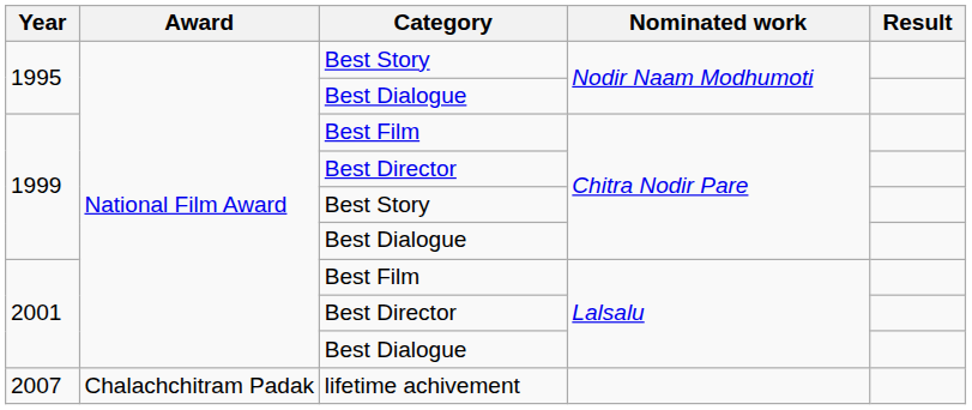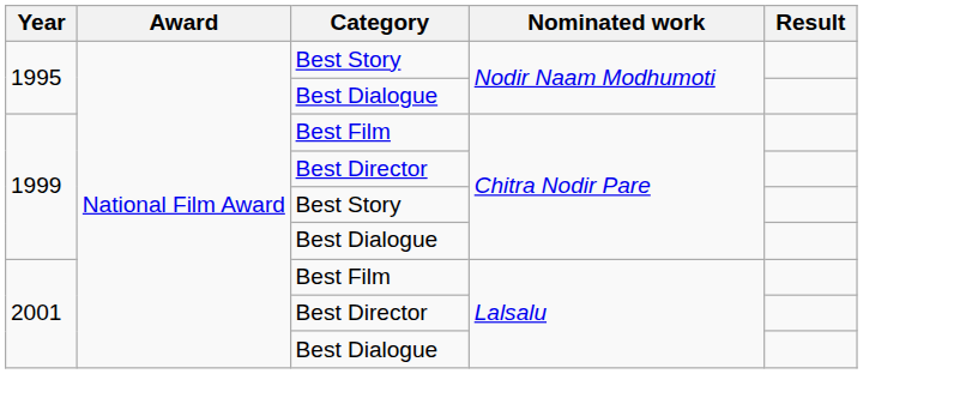 <table class="wikitable sortable">
 <tr>
 <th>Year</th>
 <th style="width:25%">Award</th>
 <th>Category</th>
 <th>Nominated work</th>
 <th>Result</th>
 </tr>
 <tr>
 <td rowspan="2">1995</td>
 <td rowspan="9"><a href='#'>National Film Award</a></td>
 <td><a href='#'>Best Story</a></td>
 <td rowspan="2"><em><a href='#'>Nodir Naam Modhumoti</a></em></td>
 <td></td>
 </tr>
 <tr>
 <td><a href='#'>Best Dialogue</a></td>
 <td></td>
 </tr>
 <tr>
 <td rowspan=4>1999</td>
 <td><a href='#'>Best Film</a></td>
 <td rowspan=4><em><a href='#'>Chitra Nodir Pare</a></em></td>
 <td></td>
 </tr>
 <tr>
 <td><a href='#'>Best Director</a></td>
 <td></td>
 </tr>
 <tr>
 <td>Best Story</td>
 <td></td>
 </tr>
 <tr>
 <td>Best Dialogue</td>
 <td></td>
 </tr>
 <tr>
 <td rowspan="3">2001</td>
 <td>Best Film</td>
 <td rowspan="3"><em><a href='#'>Lalsalu</a></em></td>
 <td></td>
 </tr>
 <tr>
 <td>Best Director</td>
 <td></td>
 </tr>
 <tr>
 <td>Best Dialogue</td>
 <td></td>
 </tr>
-<tr>
-<td>2007</td>
-<td>Chalachchitram Padak</td>
-<td>lifetime achivement</td>
-<td></td>
-<td></td>
-</tr>
 </table>
